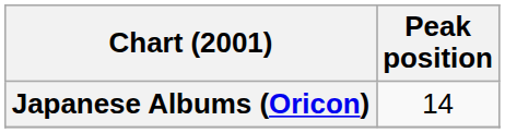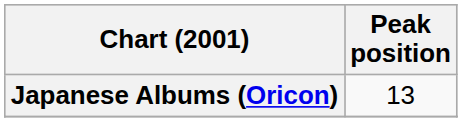 <table class="wikitable sortable plainrowheaders" style="text-align:center">
 <tr>
 <th>Chart (2001)</th>
 <th>Peak<br>position</th>
 </tr>
 <tr>
 <th scope="row">Japanese Albums (<a href='#'>Oricon</a>)</th>
-<td>14</td>
+<td>13</td>
 </tr>
 <tr>
 </tr>
 <tr>
 </tr>
 </table>
